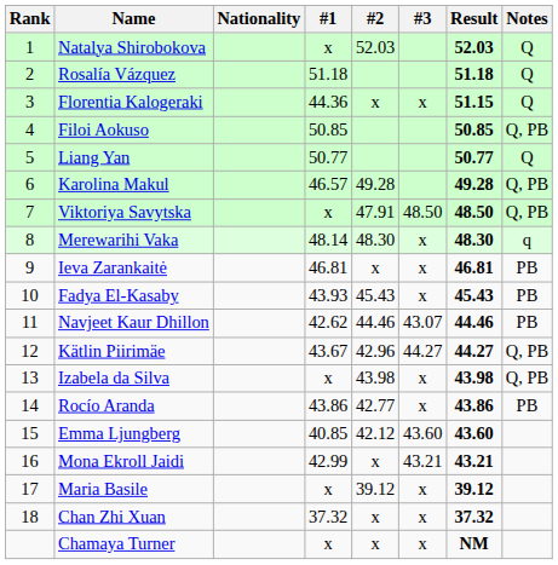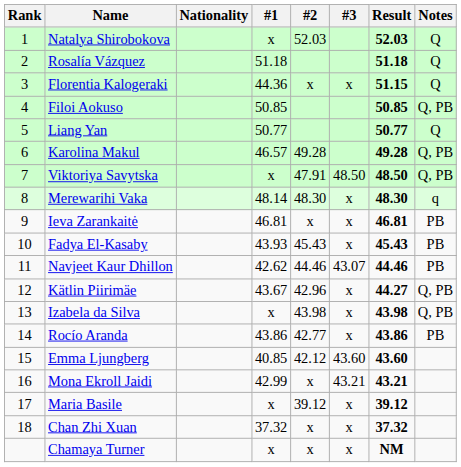 <table class="wikitable sortable" style="text-align:center">
 <tr>
 <th>Rank</th>
 <th>Name</th>
 <th>Nationality</th>
 <th>#1</th>
 <th>#2</th>
 <th>#3</th>
 <th>Result</th>
 <th>Notes</th>
 </tr>
 <tr bgcolor=ccffcc>
 <td>1</td>
 <td align=left><a href='#'>Natalya Shirobokova</a></td>
 <td align=left></td>
 <td>x</td>
 <td>52.03</td>
 <td></td>
 <td><strong>52.03</strong></td>
 <td>Q</td>
 </tr>
 <tr bgcolor=ccffcc>
 <td>2</td>
 <td align=left><a href='#'>Rosalía Vázquez</a></td>
 <td align=left></td>
 <td>51.18</td>
 <td></td>
 <td></td>
 <td><strong>51.18</strong></td>
 <td>Q</td>
 </tr>
 <tr bgcolor=ccffcc>
 <td>3</td>
 <td align=left><a href='#'>Florentia Kalogeraki</a></td>
 <td align=left></td>
 <td>44.36</td>
 <td>x</td>
 <td>x</td>
 <td><strong>51.15</strong></td>
 <td>Q</td>
 </tr>
 <tr bgcolor=ccffcc>
 <td>4</td>
 <td align=left><a href='#'>Filoi Aokuso</a></td>
 <td align=left></td>
 <td>50.85</td>
 <td></td>
 <td></td>
 <td><strong>50.85</strong></td>
 <td>Q, PB</td>
 </tr>
 <tr bgcolor=ccffcc>
 <td>5</td>
 <td align=left><a href='#'>Liang Yan</a></td>
 <td align=left></td>
 <td>50.77</td>
 <td></td>
 <td></td>
 <td><strong>50.77</strong></td>
 <td>Q</td>
 </tr>
 <tr bgcolor=ccffcc>
 <td>6</td>
 <td align=left><a href='#'>Karolina Makul</a></td>
 <td align=left></td>
 <td>46.57</td>
 <td>49.28</td>
 <td></td>
 <td><strong>49.28</strong></td>
 <td>Q, PB</td>
 </tr>
 <tr bgcolor=ccffcc>
 <td>7</td>
 <td align=left><a href='#'>Viktoriya Savytska</a></td>
 <td align=left></td>
 <td>x</td>
 <td>47.91</td>
 <td>48.50</td>
 <td><strong>48.50</strong></td>
 <td>Q, PB</td>
 </tr>
 <tr bgcolor=ddffdd>
 <td>8</td>
 <td align=left><a href='#'>Merewarihi Vaka</a></td>
 <td align=left></td>
 <td>48.14</td>
 <td>48.30</td>
 <td>x</td>
 <td><strong>48.30</strong></td>
 <td>q</td>
 </tr>
 <tr>
 <td>9</td>
 <td align=left><a href='#'>Ieva Zarankaitė</a></td>
 <td align=left></td>
 <td>46.81</td>
 <td>x</td>
 <td>x</td>
 <td><strong>46.81</strong></td>
 <td>PB</td>
 </tr>
 <tr>
 <td>10</td>
 <td align=left><a href='#'>Fadya El-Kasaby</a></td>
 <td align=left></td>
 <td>43.93</td>
 <td>45.43</td>
 <td>x</td>
 <td><strong>45.43</strong></td>
 <td>PB</td>
 </tr>
 <tr>
 <td>11</td>
 <td align=left><a href='#'>Navjeet Kaur Dhillon</a></td>
 <td align=left></td>
 <td>42.62</td>
 <td>44.46</td>
 <td>43.07</td>
 <td><strong>44.46</strong></td>
 <td>PB</td>
 </tr>
 <tr>
 <td>12</td>
 <td align=left><a href='#'>Kätlin Piirimäe</a></td>
 <td align=left></td>
 <td>43.67</td>
 <td>42.96</td>
-<td>44.27</td>
+<td>x</td>
 <td><strong>44.27</strong></td>
 <td>Q, PB</td>
 </tr>
 <tr>
 <td>13</td>
 <td align=left><a href='#'>Izabela da Silva</a></td>
 <td align=left></td>
 <td>x</td>
 <td>43.98</td>
 <td>x</td>
 <td><strong>43.98</strong></td>
 <td>Q, PB</td>
 </tr>
 <tr>
 <td>14</td>
 <td align=left><a href='#'>Rocío Aranda</a></td>
 <td align=left></td>
 <td>43.86</td>
 <td>42.77</td>
 <td>x</td>
 <td><strong>43.86</strong></td>
 <td>PB</td>
 </tr>
 <tr>
 <td>15</td>
 <td align=left><a href='#'>Emma Ljungberg</a></td>
 <td align=left></td>
 <td>40.85</td>
 <td>42.12</td>
 <td>43.60</td>
 <td><strong>43.60</strong></td>
 <td></td>
 </tr>
 <tr>
 <td>16</td>
 <td align=left><a href='#'>Mona Ekroll Jaidi</a></td>
 <td align=left></td>
 <td>42.99</td>
 <td>x</td>
 <td>43.21</td>
 <td><strong>43.21</strong></td>
 <td></td>
 </tr>
 <tr>
 <td>17</td>
 <td align=left><a href='#'>Maria Basile</a></td>
 <td align=left></td>
 <td>x</td>
 <td>39.12</td>
 <td>x</td>
 <td><strong>39.12</strong></td>
 <td></td>
 </tr>
 <tr>
 <td>18</td>
 <td align=left><a href='#'>Chan Zhi Xuan</a></td>
 <td align=left></td>
 <td>37.32</td>
 <td>x</td>
 <td>x</td>
 <td><strong>37.32</strong></td>
 <td></td>
 </tr>
 <tr>
 <td></td>
 <td align=left><a href='#'>Chamaya Turner</a></td>
 <td align=left></td>
 <td>x</td>
 <td>x</td>
 <td>x</td>
 <td><strong>NM</strong></td>
 <td></td>
 </tr>
 </table>
